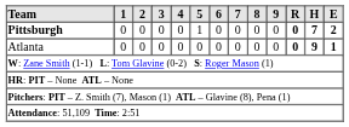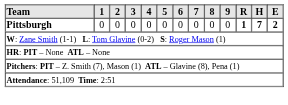 <table border="1" cellspacing="0"  style="width:450px; margin-left:3em;">
 <tr style="text-align:center; background:#e6e6e6;">
 <th style="text-align:left; width:28%;">Team</th>
 <th width=5%>1</th>
 <th width=5%>2</th>
 <th width=5%>3</th>
 <th width=5%>4</th>
 <th width=5%>5</th>
 <th width=5%>6</th>
 <th width=5%>7</th>
 <th width=5%>8</th>
 <th width=5%>9</th>
 <th width=5%>R</th>
 <th width=5%>H</th>
 <th width=5%>E</th>
 </tr>
 <tr style="text-align:center;">
 <td align=left><strong>Pittsburgh</strong></td>
 <td>0</td>
 <td>0</td>
 <td>0</td>
 <td>0</td>
-<td>1</td>
-<td>0</td>
-<td>0</td>
-<td>0</td>
-<td>0</td>
-<td><strong>0</strong></td>
-<td><strong>7</strong></td>
-<td><strong>2</strong></td>
-</tr>
-<tr style="text-align:center;">
-<td align=left>Atlanta</td>
 <td>0</td>
 <td>0</td>
 <td>0</td>
 <td>0</td>
 <td>0</td>
-<td>0</td>
-<td>0</td>
-<td>0</td>
-<td>0</td>
-<td><strong>0</strong></td>
-<td><strong>9</strong></td>
 <td><strong>1</strong></td>
+<td><strong>7</strong></td>
+<td><strong>2</strong></td>
 </tr>
 <tr style="text-align:left;">
 <td colspan=13><small><strong>W</strong>: <a href='#'>Zane Smith</a> (1-1)   <strong>L</strong>: <a href='#'>Tom Glavine</a> (0-2)   <strong>S</strong>: <a href='#'>Roger Mason</a> (1)</small></td>
 </tr>
 <tr style="text-align:left;">
 <td colspan=13><small><strong>HR</strong>: <strong>PIT</strong> – None  <strong>ATL</strong> – None</small></td>
 </tr>
 <tr style="text-align:left;">
 <td colspan=13><small><strong>Pitchers</strong>: <strong>PIT</strong> – Z. Smith (7), Mason (1)  <strong>ATL</strong> – Glavine (8), Pena (1)</small></td>
 </tr>
 <tr style="text-align:left;">
 <td colspan=13><small><strong>Attendance</strong>: 51,109  <strong>Time</strong>: 2:51</small></td>
 </tr>
 </table>
